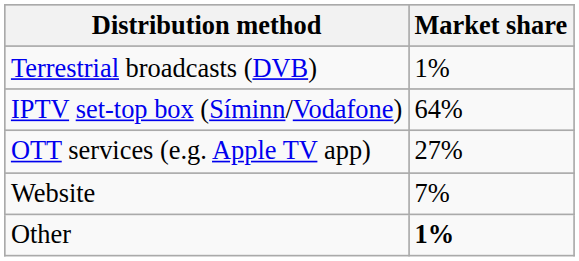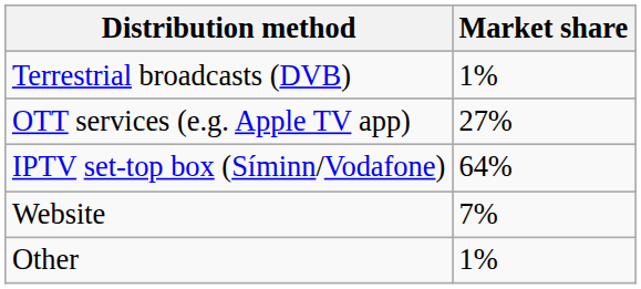 <table class="wikitable">
 <tr>
 <th>Distribution method</th>
 <th>Market share</th>
 </tr>
 <tr>
 <td><a href='#'>Terrestrial</a> broadcasts (<a href='#'>DVB</a>)</td>
 <td>1%</td>
 </tr>
 <tr>
+<td><a href='#'>OTT</a> services (e.g. <a href='#'>Apple TV</a> app)</td>
+<td>27%</td>
+</tr>
+<tr>
 <td><a href='#'>IPTV</a> <a href='#'>set-top box</a> (<a href='#'>Síminn</a>/<a href='#'>Vodafone</a>)</td>
 <td>64%</td>
-</tr>
-<tr>
-<td><a href='#'>OTT</a> services (e.g. <a href='#'>Apple TV</a> app)</td>
-<td>27%</td>
 </tr>
 <tr>
 <td>Website</td>
 <td>7%</td>
 </tr>
 <tr>
 <td>Other</td>
-<td><strong>1%</strong></td>
+<td>1%</td>
 </tr>
 </table>
